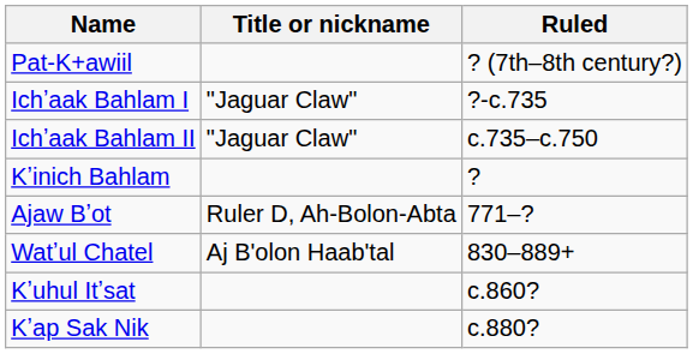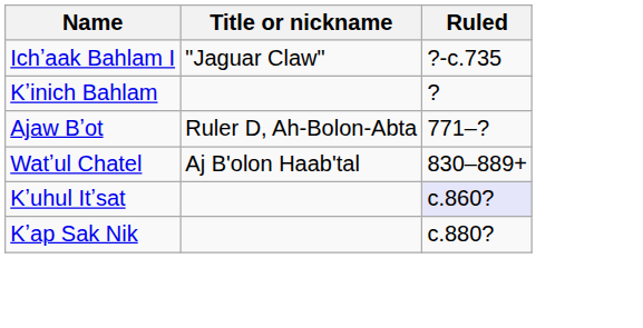 <table class="wikitable">
 <tr>
 <th><strong>Name</strong></th>
 <th><strong>Title or nickname</strong></th>
 <th><strong>Ruled</strong></th>
 </tr>
 <tr>
-<td><a href='#'>Pat-K+awiil</a></td>
-<td></td>
-<td>? (7th–8th century?)</td>
-</tr>
-<tr>
 <td><a href='#'>Ichʼaak Bahlam I</a></td>
 <td>"Jaguar Claw"</td>
 <td>?-c.735</td>
-</tr>
-<tr>
-<td><a href='#'>Ichʼaak Bahlam II</a></td>
-<td>"Jaguar Claw"</td>
-<td>c.735–c.750</td>
 </tr>
 <tr>
 <td><a href='#'>Kʼinich Bahlam</a></td>
 <td></td>
 <td>?</td>
 </tr>
 <tr>
 <td><a href='#'>Ajaw Bʼot</a></td>
 <td>Ruler D, Ah-Bolon-Abta</td>
 <td>771–?</td>
 </tr>
 <tr>
 <td><a href='#'>Watʼul Chatel</a></td>
 <td>Aj B'olon Haab'tal</td>
 <td>830–889+</td>
 </tr>
 <tr>
 <td><a href='#'>Kʼuhul Itʼsat</a></td>
 <td></td>
-<td>c.860?</td>
+<td style="background: lavender;">c.860?</td>
 </tr>
 <tr>
 <td><a href='#'>Kʼap Sak Nik</a></td>
 <td></td>
 <td>c.880?</td>
 </tr>
 </table>
